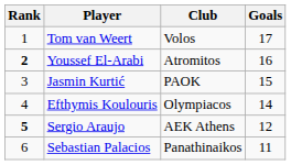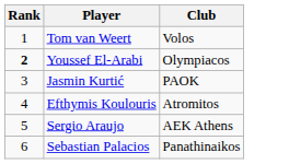 <table class="wikitable sortable" style="text-align:center">
 <tr>
 <th>Rank</th>
 <th>Player</th>
 <th>Club</th>
-<th>Goals</th>
 </tr>
 <tr>
 <td>1</td>
 <td align="left"> <a href='#'>Tom van Weert</a></td>
 <td align="left">Volos</td>
-<td>17</td>
 </tr>
 <tr>
 <td><strong>2</strong></td>
 <td align="left"> <a href='#'>Youssef El-Arabi</a></td>
-<td align="left">Atromitos</td>
-<td>16</td>
+<td align="left">Olympiacos</td>
 </tr>
 <tr>
 <td>3</td>
 <td align="left"> <a href='#'>Jasmin Kurtić</a></td>
 <td align="left">PAOK</td>
-<td>15</td>
 </tr>
 <tr>
 <td>4</td>
 <td align="left"> <a href='#'>Efthymis Koulouris</a></td>
-<td align="left">Olympiacos</td>
-<td>14</td>
+<td align="left">Atromitos</td>
 </tr>
 <tr>
-<td><strong>5</strong></td>
+<td>5</td>
 <td align="left"> <a href='#'>Sergio Araujo</a></td>
 <td align="left">AEK Athens</td>
-<td>12</td>
 </tr>
 <tr>
 <td>6</td>
 <td align="left"> <a href='#'>Sebastian Palacios</a></td>
 <td align="left">Panathinaikos</td>
-<td>11</td>
 </tr>
 </table>
